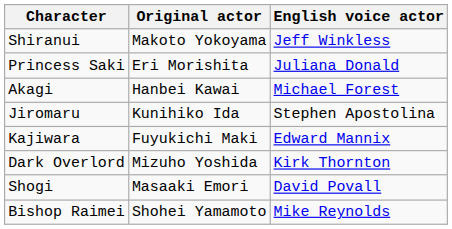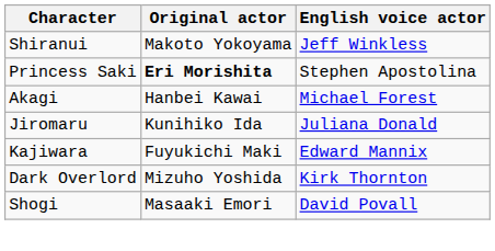 <table class="wikitable">
 <tr>
 <th>Character</th>
 <th>Original actor</th>
 <th>English voice actor</th>
 </tr>
 <tr>
 <td>Shiranui</td>
 <td>Makoto Yokoyama</td>
 <td><a href='#'>Jeff Winkless</a></td>
 </tr>
 <tr>
 <td>Princess Saki</td>
-<td>Eri Morishita</td>
-<td><a href='#'>Juliana Donald</a></td>
+<td><strong>Eri Morishita</strong></td>
+<td>Stephen Apostolina</td>
 </tr>
 <tr>
 <td>Akagi</td>
 <td>Hanbei Kawai</td>
 <td><a href='#'>Michael Forest</a></td>
 </tr>
 <tr>
 <td>Jiromaru</td>
 <td>Kunihiko Ida</td>
-<td>Stephen Apostolina</td>
+<td><a href='#'>Juliana Donald</a></td>
 </tr>
 <tr>
 <td>Kajiwara</td>
 <td>Fuyukichi Maki</td>
 <td><a href='#'>Edward Mannix</a></td>
 </tr>
 <tr>
 <td>Dark Overlord</td>
 <td>Mizuho Yoshida</td>
 <td><a href='#'>Kirk Thornton</a></td>
 </tr>
 <tr>
 <td>Shogi</td>
 <td>Masaaki Emori</td>
 <td><a href='#'>David Povall</a></td>
 </tr>
-<tr>
-<td>Bishop Raimei</td>
-<td>Shohei Yamamoto</td>
-<td><a href='#'>Mike Reynolds</a></td>
-</tr>
 </table>
